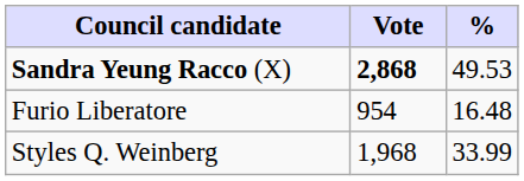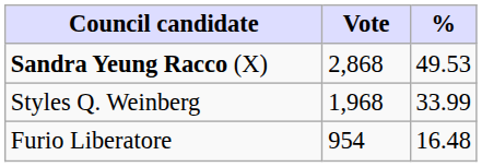 <table class="wikitable">
 <tr>
 <th style="background:#ddf; width:200px;">Council candidate</th>
 <th style="background:#ddf; width:50px;">Vote</th>
 <th style="background:#ddf; width:30px;">%</th>
 </tr>
 <tr>
 <td><strong>Sandra Yeung Racco</strong> (X)</td>
-<td><strong>2,868</strong></td>
+<td>2,868</td>
 <td>49.53</td>
+</tr>
+<tr>
+<td>Styles Q. Weinberg</td>
+<td>1,968</td>
+<td>33.99</td>
 </tr>
 <tr>
 <td>Furio Liberatore</td>
 <td>954</td>
 <td>16.48</td>
 </tr>
-<tr>
-<td>Styles Q. Weinberg</td>
-<td>1,968</td>
-<td>33.99</td>
-</tr>
 </table>
